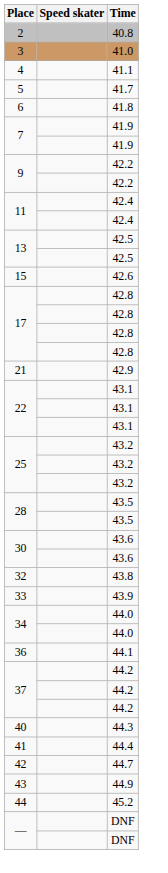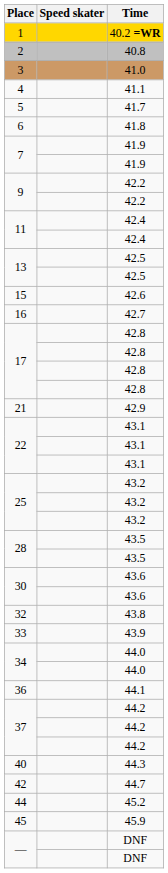 <table class="wikitable" style="text-align:center">
 <tr>
 <th>Place</th>
 <th>Speed skater</th>
 <th>Time</th>
+</tr>
+<tr bgcolor=gold>
+<td>1</td>
+<td align=left></td>
+<td>40.2 <strong>=WR</strong></td>
 </tr>
 <tr bgcolor=silver>
 <td>2</td>
 <td align=left></td>
 <td>40.8</td>
 </tr>
 <tr bgcolor=cc9966>
 <td>3</td>
 <td align=left></td>
 <td>41.0</td>
 </tr>
 <tr>
 <td>4</td>
 <td align=left></td>
 <td>41.1</td>
 </tr>
 <tr>
 <td>5</td>
 <td align=left></td>
 <td>41.7</td>
 </tr>
 <tr>
 <td>6</td>
 <td align=left></td>
 <td>41.8</td>
 </tr>
 <tr>
 <td rowspan=2>7</td>
 <td align=left></td>
 <td>41.9</td>
 </tr>
 <tr>
 <td align=left></td>
 <td>41.9</td>
 </tr>
 <tr>
 <td rowspan=2>9</td>
 <td align=left></td>
 <td>42.2</td>
 </tr>
 <tr>
 <td align=left></td>
 <td>42.2</td>
 </tr>
 <tr>
 <td rowspan=2>11</td>
 <td align=left></td>
 <td>42.4</td>
 </tr>
 <tr>
 <td align=left></td>
 <td>42.4</td>
 </tr>
 <tr>
 <td rowspan=2>13</td>
 <td align=left></td>
 <td>42.5</td>
 </tr>
 <tr>
 <td align=left></td>
 <td>42.5</td>
 </tr>
 <tr>
 <td>15</td>
 <td align=left></td>
 <td>42.6</td>
+</tr>
+<tr>
+<td>16</td>
+<td align=left></td>
+<td>42.7</td>
 </tr>
 <tr>
 <td rowspan=4>17</td>
 <td align=left></td>
 <td>42.8</td>
 </tr>
 <tr>
 <td align=left></td>
 <td>42.8</td>
 </tr>
 <tr>
 <td align=left></td>
 <td>42.8</td>
 </tr>
 <tr>
 <td align=left></td>
 <td>42.8</td>
 </tr>
 <tr>
 <td>21</td>
 <td align=left></td>
 <td>42.9</td>
 </tr>
 <tr>
 <td rowspan=3>22</td>
 <td Align=left></td>
 <td>43.1</td>
 </tr>
 <tr>
 <td align=left></td>
 <td>43.1</td>
 </tr>
 <tr>
 <td align=left></td>
 <td>43.1</td>
 </tr>
 <tr>
 <td rowspan=3>25</td>
 <td align=left></td>
 <td>43.2</td>
 </tr>
 <tr>
 <td align=left></td>
 <td>43.2</td>
 </tr>
 <tr>
 <td align=left></td>
 <td>43.2</td>
 </tr>
 <tr>
 <td rowspan=2>28</td>
 <td align=left></td>
 <td>43.5</td>
 </tr>
 <tr>
 <td align=left></td>
 <td>43.5</td>
 </tr>
 <tr>
 <td rowspan=2>30</td>
 <td align=left></td>
 <td>43.6</td>
 </tr>
 <tr>
 <td align=left></td>
 <td>43.6</td>
 </tr>
 <tr>
 <td>32</td>
 <td align=left></td>
 <td>43.8</td>
 </tr>
 <tr>
 <td>33</td>
 <td align=left></td>
 <td>43.9</td>
 </tr>
 <tr>
 <td rowspan=2>34</td>
 <td align=left></td>
 <td>44.0</td>
 </tr>
 <tr>
 <td align=left></td>
 <td>44.0</td>
 </tr>
 <tr>
 <td>36</td>
 <td align=left></td>
 <td>44.1</td>
 </tr>
 <tr>
 <td rowspan=3>37</td>
 <td align=left></td>
 <td>44.2</td>
 </tr>
 <tr>
 <td align=left></td>
 <td>44.2</td>
 </tr>
 <tr>
 <td align=left></td>
 <td>44.2</td>
 </tr>
 <tr>
 <td>40</td>
 <td align=left></td>
 <td>44.3</td>
 </tr>
 <tr>
-<td>41</td>
-<td align=left></td>
-<td>44.4</td>
-</tr>
-<tr>
 <td>42</td>
 <td align=left></td>
 <td>44.7</td>
 </tr>
 <tr>
-<td>43</td>
-<td align=left></td>
-<td>44.9</td>
-</tr>
-<tr>
 <td>44</td>
 <td align=left></td>
 <td>45.2</td>
+</tr>
+<tr>
+<td>45</td>
+<td align=left></td>
+<td>45.9</td>
 </tr>
 <tr>
 <td rowspan=2>—</td>
 <td align=left></td>
 <td>DNF</td>
 </tr>
 <tr>
 <td align=left></td>
 <td>DNF</td>
 </tr>
 </table>
